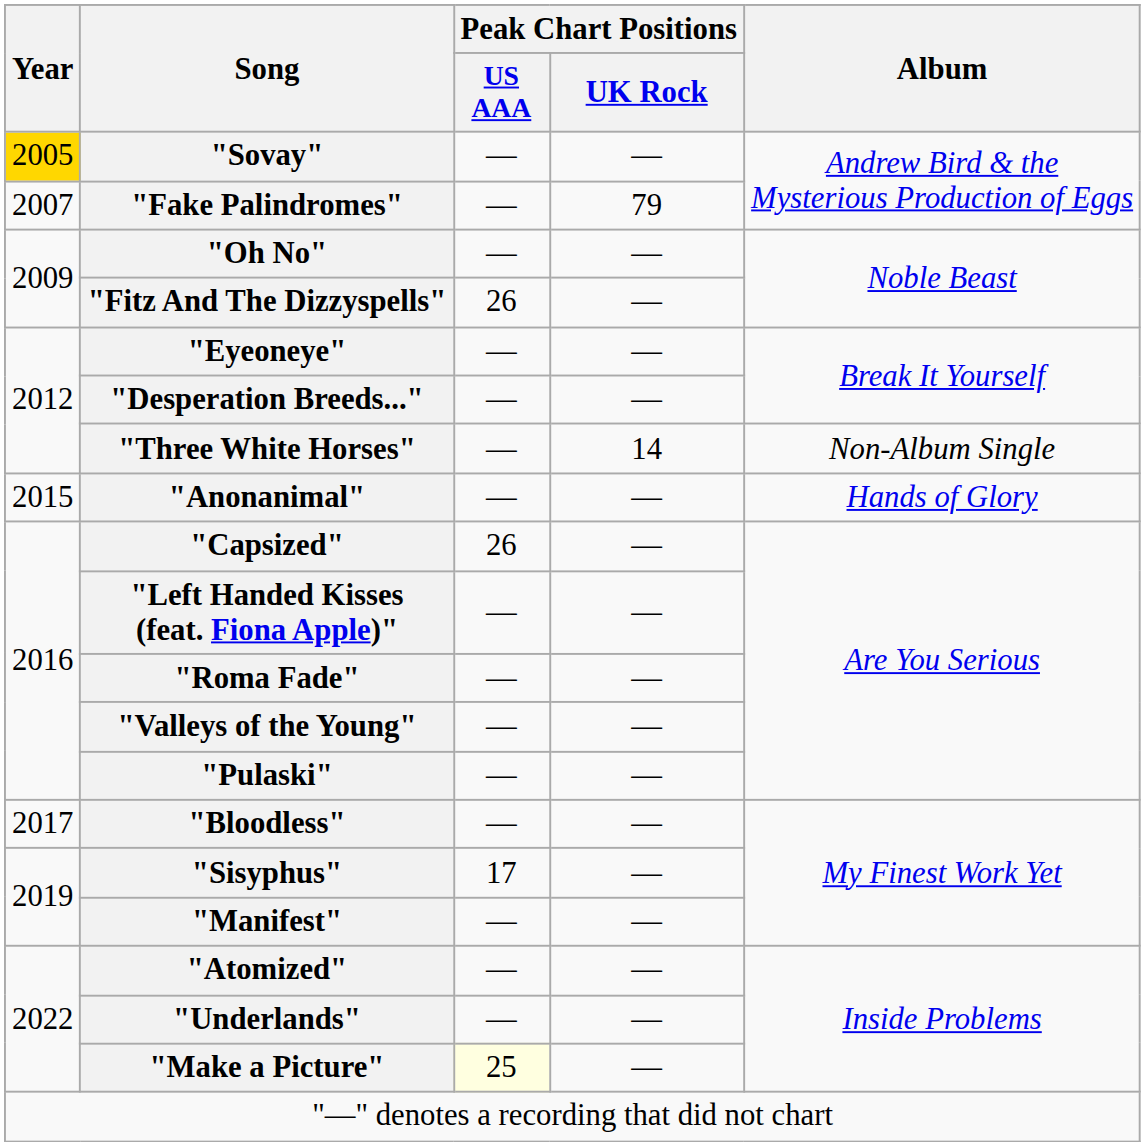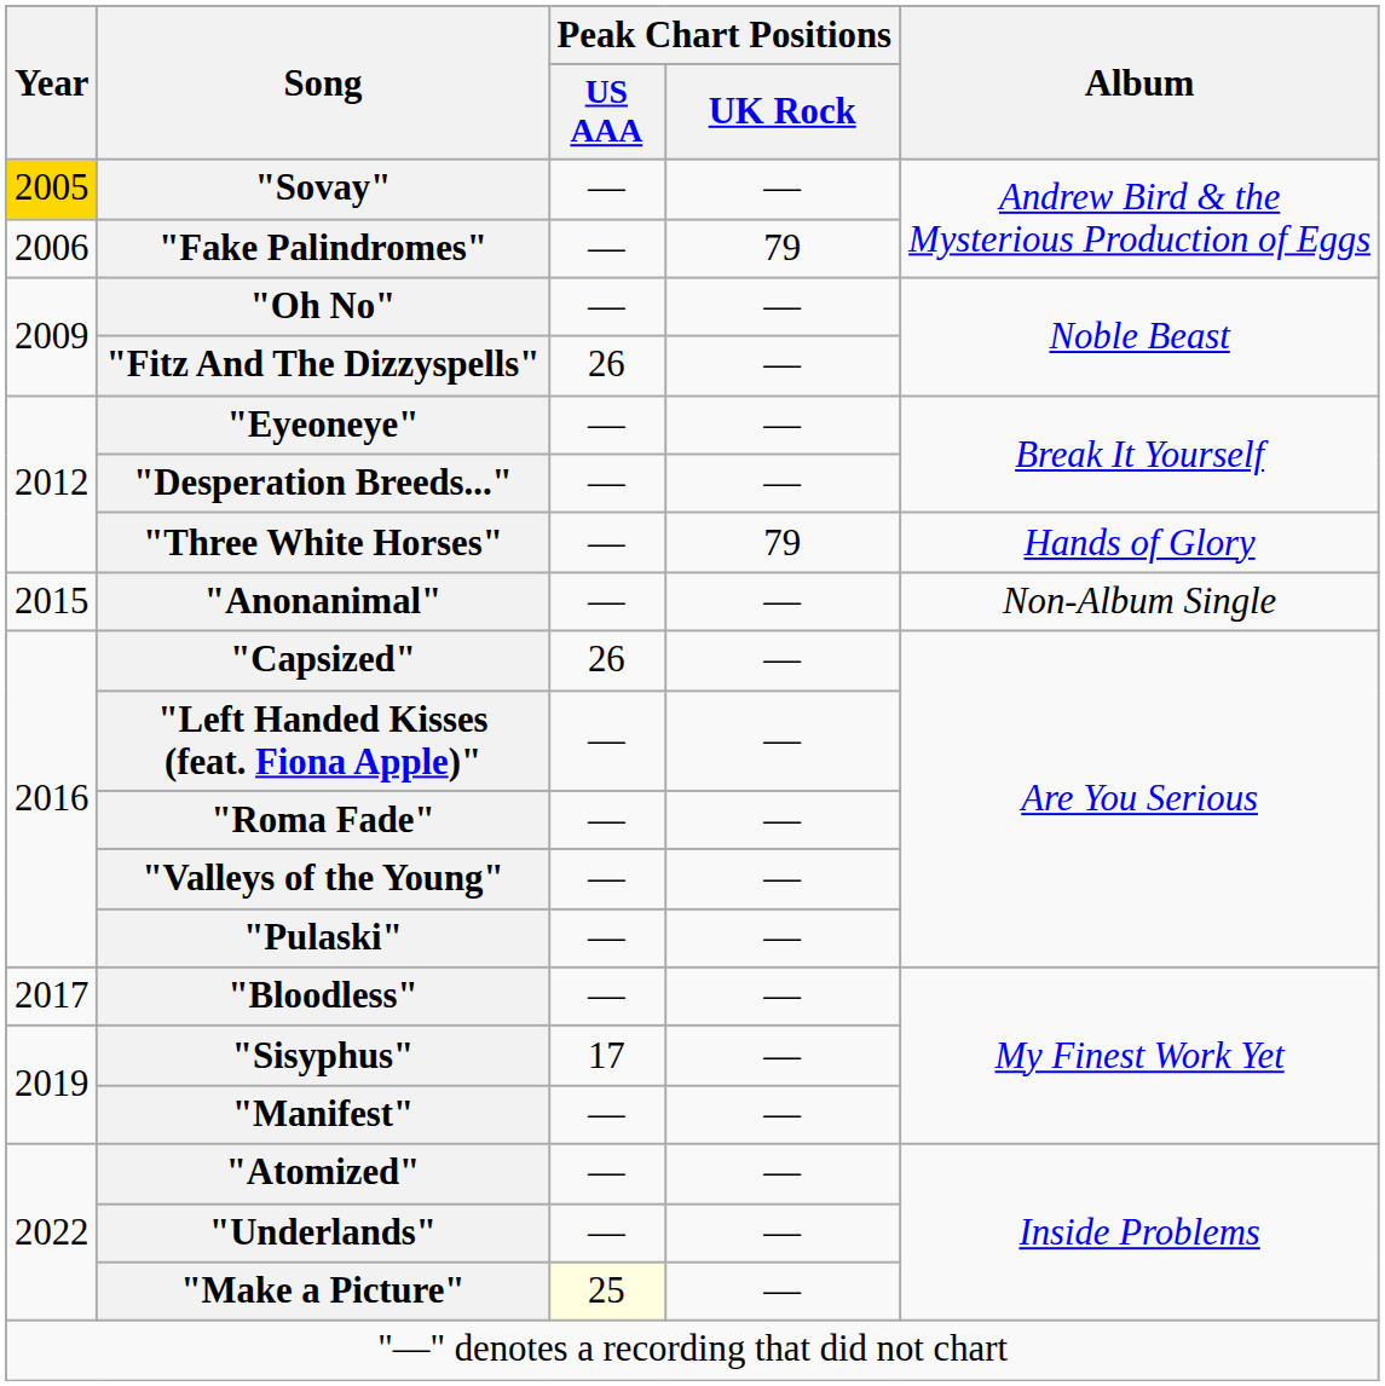 <table class="wikitable plainrowheaders" style="text-align:center;">
 <tr>
 <th rowspan="2">Year</th>
 <th rowspan="2">Song</th>
 <th colspan="2">Peak Chart Positions</th>
 <th rowspan="2">Album</th>
 </tr>
 <tr>
 <th scope="col" style="width:3em;font-size:90%;"><a href='#'>US<br>AAA</a><br></th>
 <th><a href='#'><strong>UK Rock</strong></a></th>
 </tr>
 <tr>
 <td style="background: gold;">2005</td>
 <th scope="row">"Sovay"</th>
 <td>—</td>
 <td>—</td>
 <td rowspan="2"><a href='#'><em>Andrew Bird & the</em></a><br><a href='#'><em>Mysterious Production of Eggs</em></a></td>
 </tr>
 <tr>
-<td>2007</td>
+<td>2006</td>
 <th scope="row">"Fake Palindromes"</th>
 <td>—</td>
 <td>79</td>
 </tr>
 <tr>
 <td rowspan="2">2009</td>
 <th scope="row">"Oh No"</th>
 <td>—</td>
 <td>—</td>
 <td rowspan="2"><em><a href='#'>Noble Beast</a></em></td>
 </tr>
 <tr>
 <th scope="row">"Fitz And The Dizzyspells"</th>
 <td>26</td>
 <td>—</td>
 </tr>
 <tr>
 <td rowspan="3">2012</td>
 <th scope="row">"Eyeoneye"</th>
 <td>—</td>
 <td>—</td>
 <td rowspan="2"><em><a href='#'>Break It Yourself</a></em></td>
 </tr>
 <tr>
 <th scope="row">"Desperation Breeds..."</th>
 <td>—</td>
 <td>—</td>
 </tr>
 <tr>
 <th scope="row">"Three White Horses"</th>
 <td>—</td>
-<td>14</td>
-<td><em>Non-Album Single</em></td>
+<td>79</td>
+<td><em><a href='#'>Hands of Glory</a></em></td>
 </tr>
 <tr>
 <td>2015</td>
 <th scope="row">"Anonanimal"</th>
 <td>—</td>
 <td>—</td>
-<td><em><a href='#'>Hands of Glory</a></em></td>
+<td><em>Non-Album Single</em></td>
 </tr>
 <tr>
 <td rowspan="5">2016</td>
 <th scope="row">"Capsized"</th>
 <td>26</td>
 <td>—</td>
 <td rowspan="5"><a href='#'><em>Are You Serious</em></a></td>
 </tr>
 <tr>
 <th scope="row">"Left Handed Kisses<br>(feat. <a href='#'>Fiona Apple</a>)"</th>
 <td>—</td>
 <td>—</td>
 </tr>
 <tr>
 <th scope="row">"Roma Fade"</th>
 <td>—</td>
 <td>—</td>
 </tr>
 <tr>
 <th scope="row">"Valleys of the Young"</th>
 <td>—</td>
 <td>—</td>
 </tr>
 <tr>
 <th scope="row">"Pulaski"</th>
 <td>—</td>
 <td>—</td>
 </tr>
 <tr>
 <td>2017</td>
 <th scope="row">"Bloodless"</th>
 <td>—</td>
 <td>—</td>
 <td rowspan="3"><em><a href='#'>My Finest Work Yet</a></em></td>
 </tr>
 <tr>
 <td rowspan="2">2019</td>
 <th scope="row">"Sisyphus"</th>
 <td>17</td>
 <td>—</td>
 </tr>
 <tr>
 <th scope="row">"Manifest"</th>
 <td>—</td>
 <td>—</td>
 </tr>
 <tr>
 <td rowspan="3">2022</td>
 <th scope="row">"Atomized"</th>
 <td>—</td>
 <td>—</td>
 <td rowspan="3"><em><a href='#'>Inside Problems</a></em></td>
 </tr>
 <tr>
 <th scope="row">"Underlands"</th>
 <td>—</td>
 <td>—</td>
 </tr>
 <tr>
 <th scope="row">"Make a Picture"</th>
 <td style="background: lightyellow;">25</td>
 <td>—</td>
 </tr>
 <tr>
 <td colspan="6">"—" denotes a recording that did not chart</td>
 </tr>
 </table>
